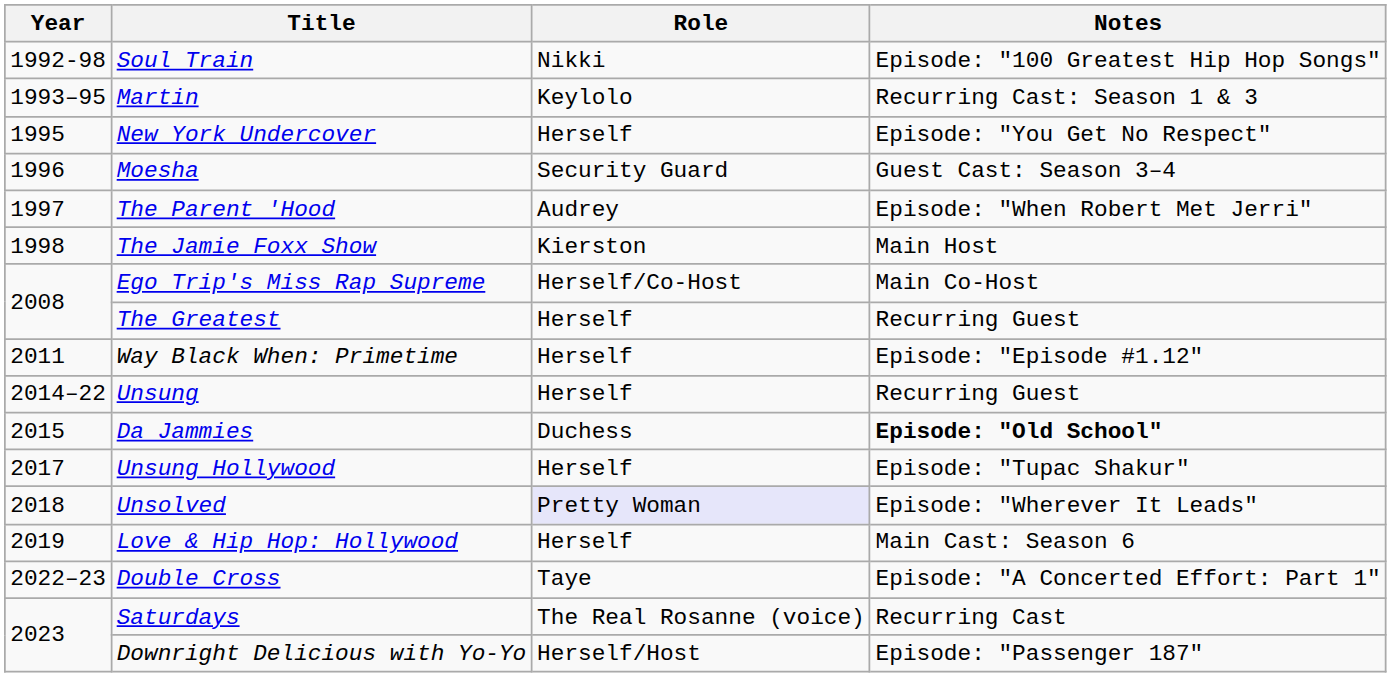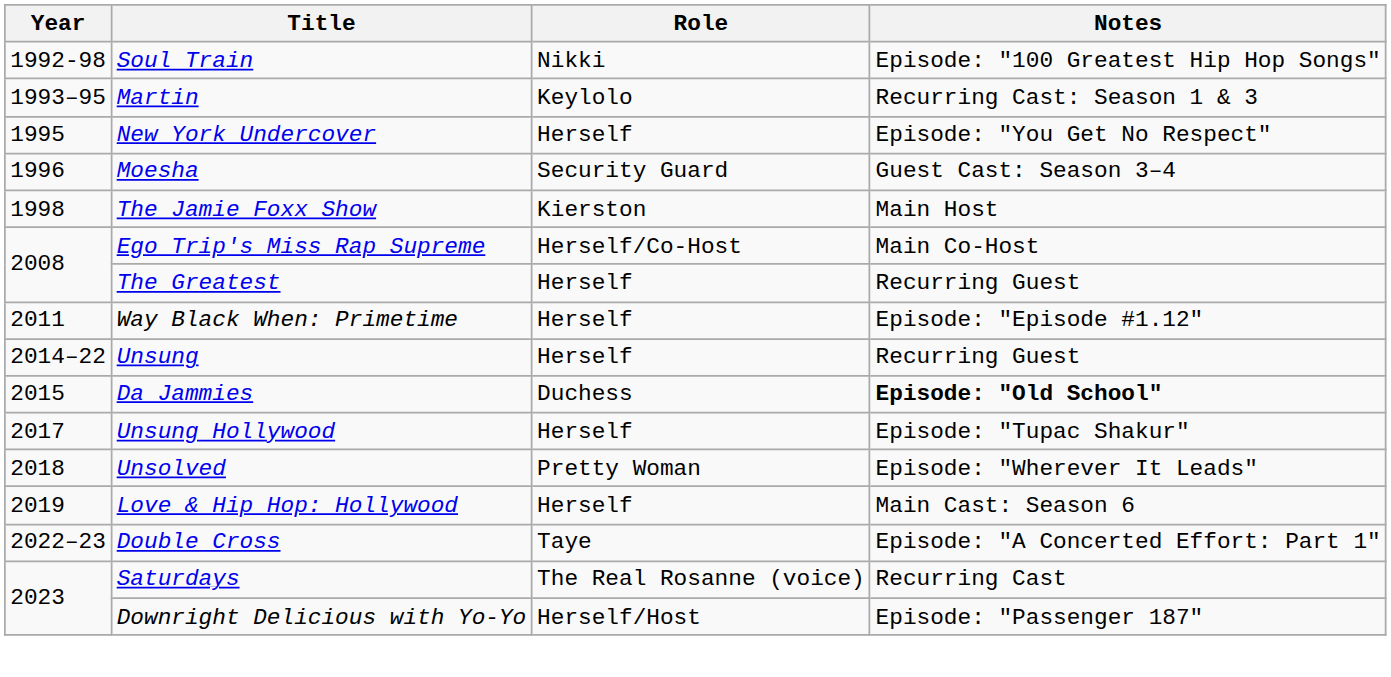 <table class="wikitable plainrowheaders sortable" style="margin-right: 0;">
 <tr>
 <th>Year</th>
 <th>Title</th>
 <th>Role</th>
 <th>Notes</th>
 </tr>
 <tr>
 <td>1992-98</td>
 <td><em><a href='#'>Soul Train</a></em></td>
 <td>Nikki</td>
 <td>Episode: "100 Greatest Hip Hop Songs"</td>
 </tr>
 <tr>
 <td>1993–95</td>
 <td><em><a href='#'>Martin</a></em></td>
 <td>Keylolo</td>
 <td>Recurring Cast: Season 1 & 3</td>
 </tr>
 <tr>
 <td>1995</td>
 <td><em><a href='#'>New York Undercover</a></em></td>
 <td>Herself</td>
 <td>Episode: "You Get No Respect"</td>
 </tr>
 <tr>
 <td>1996</td>
 <td><em><a href='#'>Moesha</a></em></td>
 <td>Security Guard</td>
 <td>Guest Cast: Season 3–4</td>
-</tr>
-<tr>
-<td>1997</td>
-<td><em><a href='#'>The Parent 'Hood</a></em></td>
-<td>Audrey</td>
-<td>Episode: "When Robert Met Jerri"</td>
 </tr>
 <tr>
 <td>1998</td>
 <td><em><a href='#'>The Jamie Foxx Show</a></em></td>
 <td>Kierston</td>
 <td>Main Host</td>
 </tr>
 <tr>
 <td rowspan=2>2008</td>
 <td><em><a href='#'>Ego Trip's Miss Rap Supreme</a></em></td>
 <td>Herself/Co-Host</td>
 <td>Main Co-Host</td>
 </tr>
 <tr>
 <td><em><a href='#'>The Greatest</a></em></td>
 <td>Herself</td>
 <td>Recurring Guest</td>
 </tr>
 <tr>
 <td>2011</td>
 <td><em>Way Black When: Primetime</em></td>
 <td>Herself</td>
 <td>Episode: "Episode #1.12"</td>
 </tr>
 <tr>
 <td>2014–22</td>
 <td><em><a href='#'>Unsung</a></em></td>
 <td>Herself</td>
 <td>Recurring Guest</td>
 </tr>
 <tr>
 <td>2015</td>
 <td><em><a href='#'>Da Jammies</a></em></td>
 <td>Duchess</td>
 <td><strong>Episode: "Old School"</strong></td>
 </tr>
 <tr>
 <td>2017</td>
 <td><em><a href='#'>Unsung Hollywood</a></em></td>
 <td>Herself</td>
 <td>Episode: "Tupac Shakur"</td>
 </tr>
 <tr>
 <td>2018</td>
 <td><em><a href='#'>Unsolved</a></em></td>
-<td style="background: lavender;">Pretty Woman</td>
+<td>Pretty Woman</td>
 <td>Episode: "Wherever It Leads"</td>
 </tr>
 <tr>
 <td>2019</td>
 <td><em><a href='#'>Love & Hip Hop: Hollywood</a></em></td>
 <td>Herself</td>
 <td>Main Cast: Season 6</td>
 </tr>
 <tr>
 <td>2022–23</td>
 <td><em><a href='#'>Double Cross</a></em></td>
 <td>Taye</td>
 <td>Episode: "A Concerted Effort: Part 1"</td>
 </tr>
 <tr>
 <td rowspan=2>2023</td>
 <td><em><a href='#'>Saturdays</a></em></td>
 <td>The Real Rosanne (voice)</td>
 <td>Recurring Cast</td>
 </tr>
 <tr>
 <td><em>Downright Delicious with Yo-Yo</em></td>
 <td>Herself/Host</td>
 <td>Episode: "Passenger 187"</td>
 </tr>
 </table>
